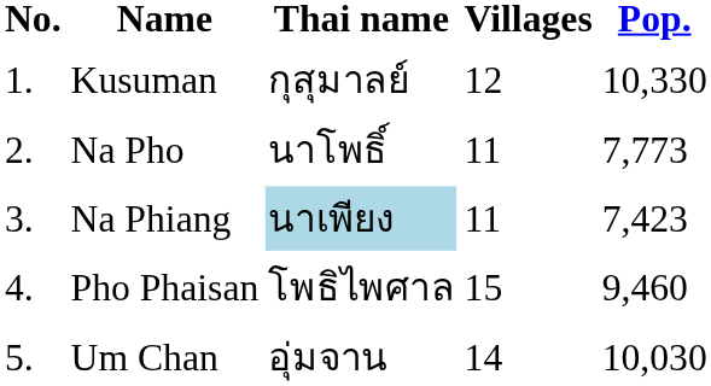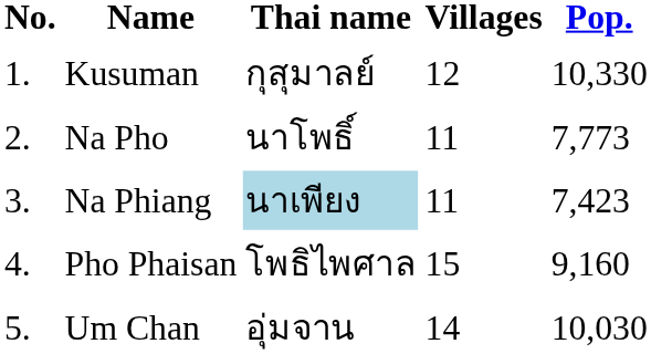 <table>
 <tr>
 <th>No.</th>
 <th>Name</th>
 <th>Thai name</th>
 <th>Villages</th>
 <th><a href='#'>Pop.</a></th>
 </tr>
 <tr>
 <td>1.</td>
 <td>Kusuman</td>
 <td>กุสุมาลย์</td>
 <td>12</td>
 <td>10,330</td>
 <td></td>
 </tr>
 <tr>
 <td>2.</td>
 <td>Na Pho</td>
 <td>นาโพธิ์</td>
 <td>11</td>
 <td>7,773</td>
 <td></td>
 </tr>
 <tr>
 <td>3.</td>
 <td>Na Phiang</td>
 <td style="background: lightblue;">นาเพียง</td>
 <td>11</td>
 <td>7,423</td>
 <td></td>
 </tr>
 <tr>
 <td>4.</td>
 <td>Pho Phaisan</td>
 <td>โพธิไพศาล</td>
 <td>15</td>
-<td>9,460</td>
+<td>9,160</td>
 <td></td>
 </tr>
 <tr>
 <td>5.</td>
 <td>Um Chan</td>
 <td>อุ่มจาน</td>
 <td>14</td>
 <td>10,030</td>
 <td></td>
 </tr>
 </table>
